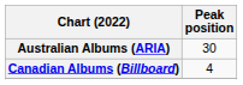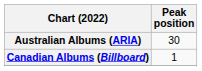 <table class="wikitable sortable plainrowheaders" style="text-align:center">
 <tr>
 <th scope="col">Chart (2022)</th>
 <th scope="col">Peak<br>position</th>
 </tr>
 <tr>
 <th scope="row">Australian Albums (<a href='#'>ARIA</a>)</th>
 <td>30</td>
 </tr>
 <tr>
 <th scope="row"><a href='#'>Canadian Albums</a> (<em><a href='#'>Billboard</a></em>)</th>
-<td>4</td>
+<td>1</td>
 </tr>
 <tr>
 </tr>
 <tr>
 </tr>
 <tr>
 </tr>
 <tr>
 </tr>
 <tr>
 </tr>
 </table>
